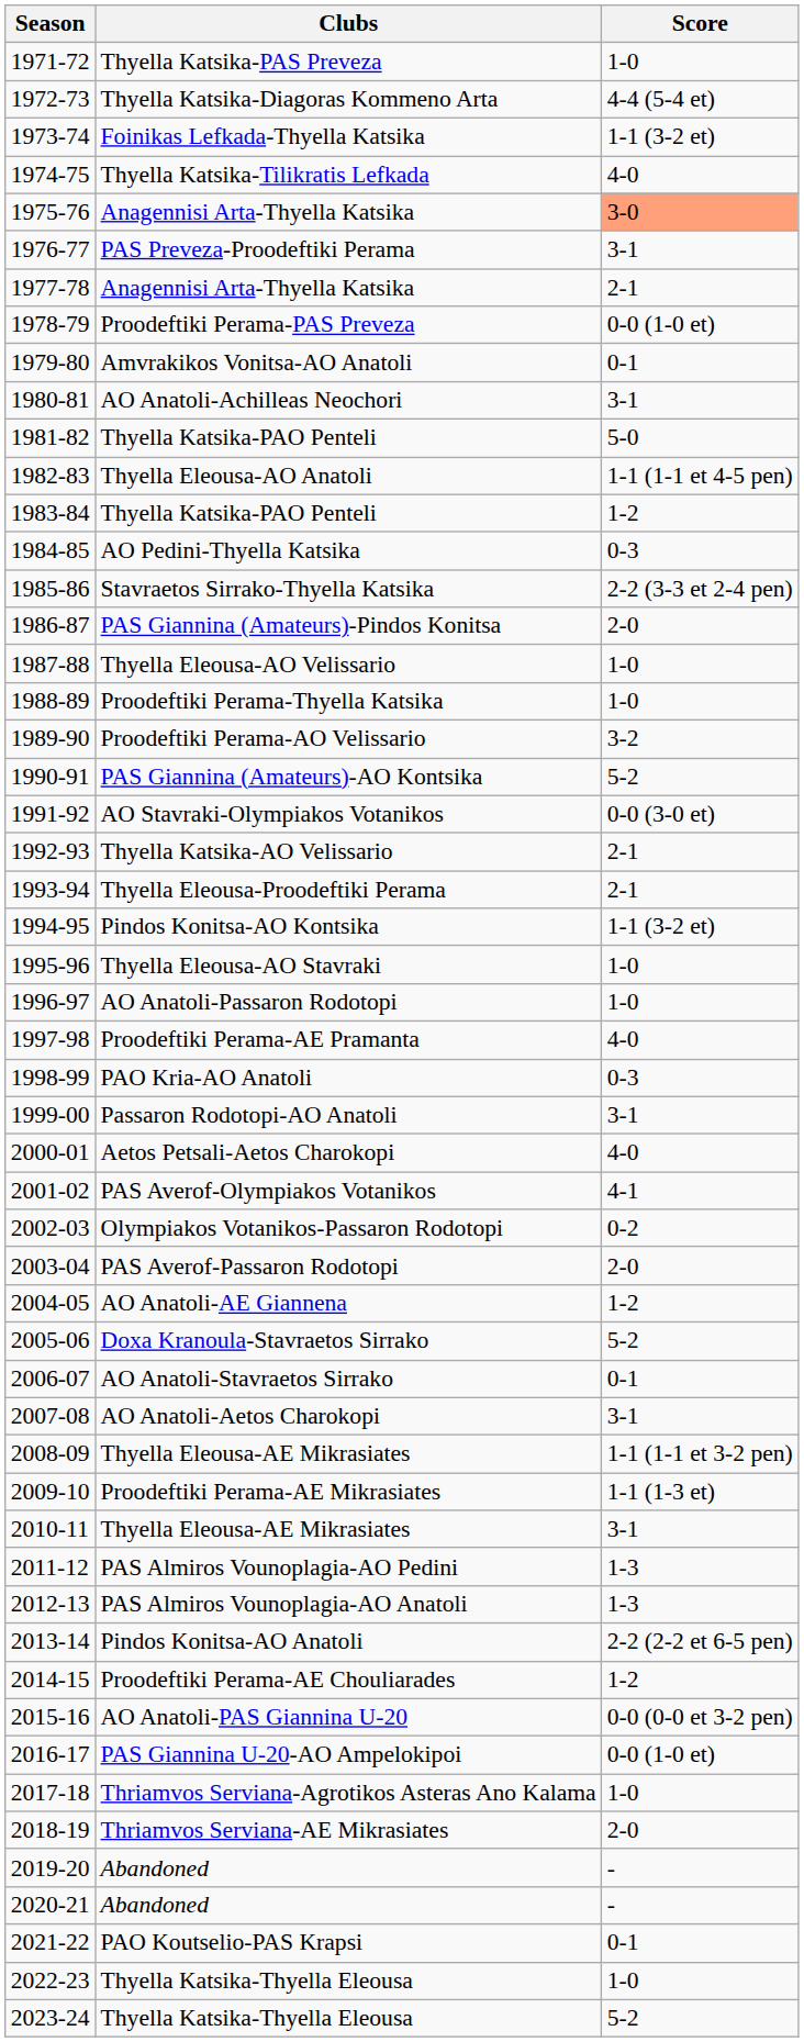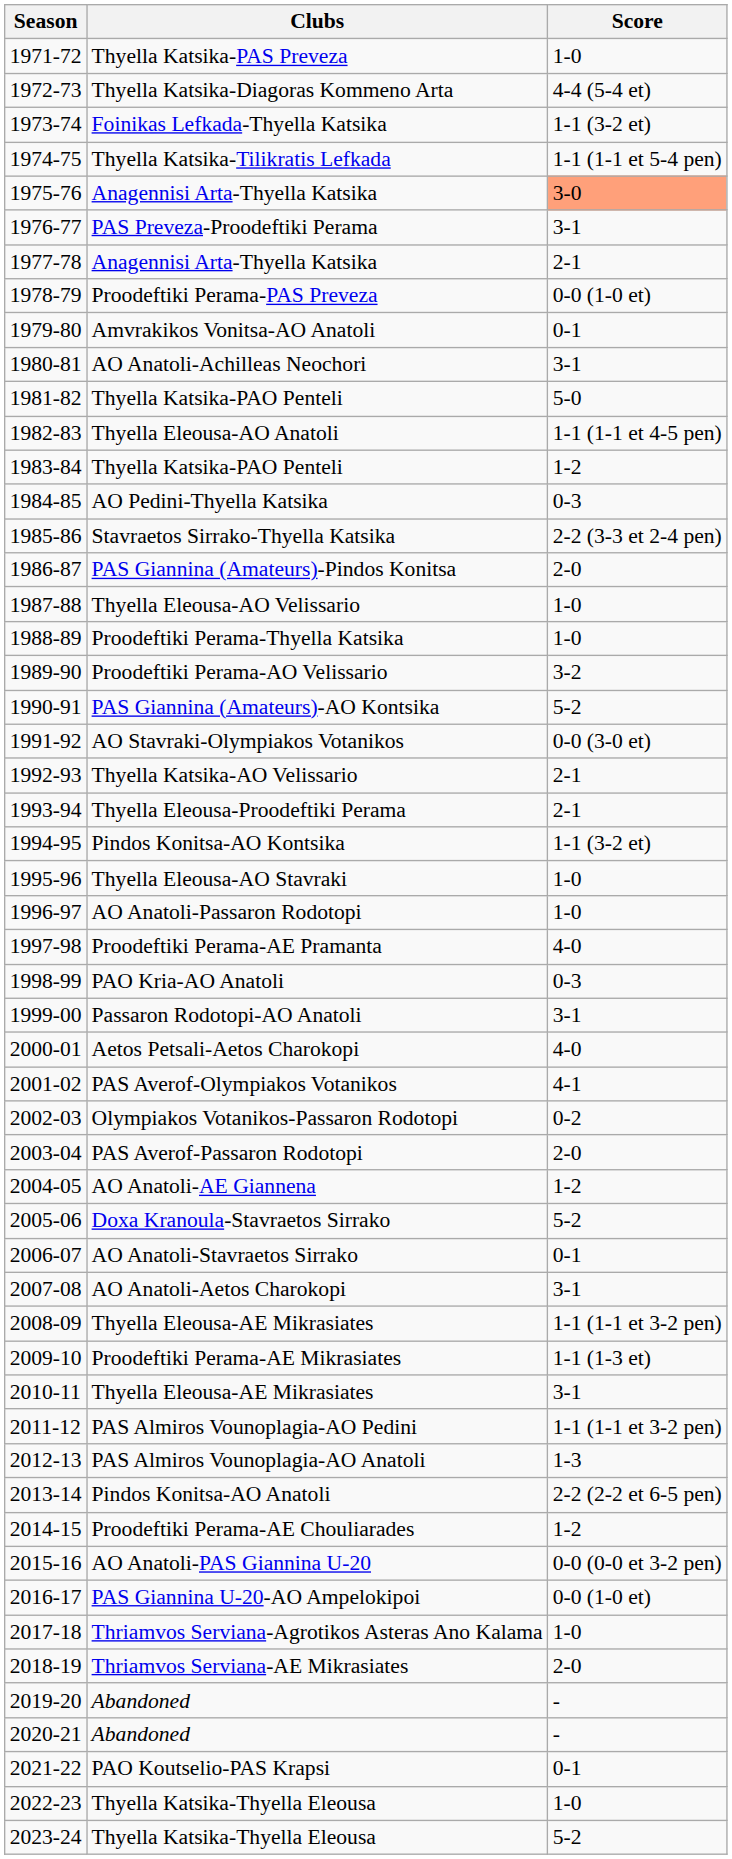 <table class="wikitable">
 <tr>
 <th>Season</th>
 <th>Clubs</th>
 <th>Score</th>
 </tr>
 <tr>
 <td>1971-72</td>
 <td>Thyella Katsika-<a href='#'>PAS Preveza</a></td>
 <td>1-0</td>
 </tr>
 <tr>
 <td>1972-73</td>
 <td>Thyella Katsika-Diagoras Kommeno Arta</td>
 <td>4-4 (5-4 et)</td>
 </tr>
 <tr>
 <td>1973-74</td>
 <td><a href='#'>Foinikas Lefkada</a>-Thyella Katsika</td>
 <td>1-1 (3-2 et)</td>
 </tr>
 <tr>
 <td>1974-75</td>
 <td>Thyella Katsika-<a href='#'>Tilikratis Lefkada</a></td>
-<td>4-0</td>
+<td>1-1 (1-1 et 5-4 pen)</td>
 </tr>
 <tr>
 <td>1975-76</td>
 <td><a href='#'>Anagennisi Arta</a>-Thyella Katsika</td>
 <td style="background: lightsalmon;">3-0</td>
 </tr>
 <tr>
 <td>1976-77</td>
 <td><a href='#'>PAS Preveza</a>-Proodeftiki Perama</td>
 <td>3-1</td>
 </tr>
 <tr>
 <td>1977-78</td>
 <td><a href='#'>Anagennisi Arta</a>-Thyella Katsika</td>
 <td>2-1</td>
 </tr>
 <tr>
 <td>1978-79</td>
 <td>Proodeftiki Perama-<a href='#'>PAS Preveza</a></td>
 <td>0-0 (1-0 et)</td>
 </tr>
 <tr>
 <td>1979-80</td>
 <td>Amvrakikos Vonitsa-AO Anatoli</td>
 <td>0-1</td>
 </tr>
 <tr>
 <td>1980-81</td>
 <td>AO Anatoli-Achilleas Neochori</td>
 <td>3-1</td>
 </tr>
 <tr>
 <td>1981-82</td>
 <td>Thyella Katsika-PAO Penteli</td>
 <td>5-0</td>
 </tr>
 <tr>
 <td>1982-83</td>
 <td>Thyella Eleousa-AO Anatoli</td>
 <td>1-1 (1-1 et 4-5 pen)</td>
 </tr>
 <tr>
 <td>1983-84</td>
 <td>Thyella Katsika-PAO Penteli</td>
 <td>1-2</td>
 </tr>
 <tr>
 <td>1984-85</td>
 <td>AO Pedini-Thyella Katsika</td>
 <td>0-3</td>
 </tr>
 <tr>
 <td>1985-86</td>
 <td>Stavraetos Sirrako-Thyella Katsika</td>
 <td>2-2 (3-3 et 2-4 pen)</td>
 </tr>
 <tr>
 <td>1986-87</td>
 <td><a href='#'>PAS Giannina (Amateurs)</a>-Pindos Konitsa</td>
 <td>2-0</td>
 </tr>
 <tr>
 <td>1987-88</td>
 <td>Thyella Eleousa-AO Velissario</td>
 <td>1-0</td>
 </tr>
 <tr>
 <td>1988-89</td>
 <td>Proodeftiki Perama-Thyella Katsika</td>
 <td>1-0</td>
 </tr>
 <tr>
 <td>1989-90</td>
 <td>Proodeftiki Perama-AO Velissario</td>
 <td>3-2</td>
 </tr>
 <tr>
 <td>1990-91</td>
 <td><a href='#'>PAS Giannina (Amateurs)</a>-AO Kontsika</td>
 <td>5-2</td>
 </tr>
 <tr>
 <td>1991-92</td>
 <td>AO Stavraki-Olympiakos Votanikos</td>
 <td>0-0 (3-0 et)</td>
 </tr>
 <tr>
 <td>1992-93</td>
 <td>Thyella Katsika-AO Velissario</td>
 <td>2-1</td>
 </tr>
 <tr>
 <td>1993-94</td>
 <td>Thyella Eleousa-Proodeftiki Perama</td>
 <td>2-1</td>
 </tr>
 <tr>
 <td>1994-95</td>
 <td>Pindos Konitsa-AO Kontsika</td>
 <td>1-1 (3-2 et)</td>
 </tr>
 <tr>
 <td>1995-96</td>
 <td>Thyella Eleousa-AO Stavraki</td>
 <td>1-0</td>
 </tr>
 <tr>
 <td>1996-97</td>
 <td>AO Anatoli-Passaron Rodotopi</td>
 <td>1-0</td>
 </tr>
 <tr>
 <td>1997-98</td>
 <td>Proodeftiki Perama-AE Pramanta</td>
 <td>4-0</td>
 </tr>
 <tr>
 <td>1998-99</td>
 <td>PAO Kria-AO Anatoli</td>
 <td>0-3</td>
 </tr>
 <tr>
 <td>1999-00</td>
 <td>Passaron Rodotopi-AO Anatoli</td>
 <td>3-1</td>
 </tr>
 <tr>
 <td>2000-01</td>
 <td>Aetos Petsali-Aetos Charokopi</td>
 <td>4-0</td>
 </tr>
 <tr>
 <td>2001-02</td>
 <td>PAS Averof-Olympiakos Votanikos</td>
 <td>4-1</td>
 </tr>
 <tr>
 <td>2002-03</td>
 <td>Olympiakos Votanikos-Passaron Rodotopi</td>
 <td>0-2</td>
 </tr>
 <tr>
 <td>2003-04</td>
 <td>PAS Averof-Passaron Rodotopi</td>
 <td>2-0</td>
 </tr>
 <tr>
 <td>2004-05</td>
 <td>AO Anatoli-<a href='#'>AE Giannena</a></td>
 <td>1-2</td>
 </tr>
 <tr>
 <td>2005-06</td>
 <td><a href='#'>Doxa Kranoula</a>-Stavraetos Sirrako</td>
 <td>5-2</td>
 </tr>
 <tr>
 <td>2006-07</td>
 <td>AO Anatoli-Stavraetos Sirrako</td>
 <td>0-1</td>
 </tr>
 <tr>
 <td>2007-08</td>
 <td>AO Anatoli-Aetos Charokopi</td>
 <td>3-1</td>
 </tr>
 <tr>
 <td>2008-09</td>
 <td>Thyella Eleousa-AE Mikrasiates</td>
 <td>1-1 (1-1 et 3-2 pen)</td>
 </tr>
 <tr>
 <td>2009-10</td>
 <td>Proodeftiki Perama-AE Mikrasiates</td>
 <td>1-1 (1-3 et)</td>
 </tr>
 <tr>
 <td>2010-11</td>
 <td>Thyella Eleousa-AE Mikrasiates</td>
 <td>3-1</td>
 </tr>
 <tr>
 <td>2011-12</td>
 <td>PAS Almiros Vounoplagia-AO Pedini</td>
-<td>1-3</td>
+<td>1-1 (1-1 et 3-2 pen)</td>
 </tr>
 <tr>
 <td>2012-13</td>
 <td>PAS Almiros Vounoplagia-AO Anatoli</td>
 <td>1-3</td>
 </tr>
 <tr>
 <td>2013-14</td>
 <td>Pindos Konitsa-AO Anatoli</td>
 <td>2-2 (2-2 et 6-5 pen)</td>
 </tr>
 <tr>
 <td>2014-15</td>
 <td>Proodeftiki Perama-AE Chouliarades</td>
 <td>1-2</td>
 </tr>
 <tr>
 <td>2015-16</td>
 <td>AO Anatoli-<a href='#'>PAS Giannina U-20</a></td>
 <td>0-0 (0-0 et 3-2 pen)</td>
 </tr>
 <tr>
 <td>2016-17</td>
 <td><a href='#'>PAS Giannina U-20</a>-AO Ampelokipoi</td>
 <td>0-0 (1-0 et)</td>
 </tr>
 <tr>
 <td>2017-18</td>
 <td><a href='#'>Thriamvos Serviana</a>-Agrotikos Asteras  Ano Kalama</td>
 <td>1-0</td>
 </tr>
 <tr>
 <td>2018-19</td>
 <td><a href='#'>Thriamvos Serviana</a>-AE Mikrasiates</td>
 <td>2-0</td>
 </tr>
 <tr>
 <td>2019-20</td>
 <td><em>Abandoned</em></td>
 <td>-</td>
 </tr>
 <tr>
 <td>2020-21</td>
 <td><em>Abandoned</em></td>
 <td>-</td>
 </tr>
 <tr>
 <td>2021-22</td>
 <td>PAO Koutselio-PAS Krapsi</td>
 <td>0-1</td>
 </tr>
 <tr>
 <td>2022-23</td>
 <td>Thyella Katsika-Thyella Eleousa</td>
 <td>1-0</td>
 </tr>
 <tr>
 <td>2023-24</td>
 <td>Thyella Katsika-Thyella Eleousa</td>
 <td>5-2</td>
 </tr>
 </table>
